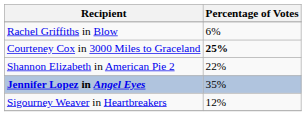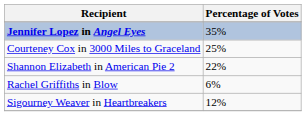 <table class="wikitable sortable plainrowheaders" align="centre">
 <tr>
 <th>Recipient</th>
 <th>Percentage of Votes</th>
 </tr>
 <tr>
 </tr>
-<tr>
-<td><a href='#'>Rachel Griffiths</a> in </em><a href='#'>Blow</a><em></td>
-<td>6%</td>
+<tr style="background:#B0C4DE;">
+<td><strong><a href='#'>Jennifer Lopez</a> in <em><a href='#'>Angel Eyes</a><strong><em></td>
+<td></strong>35%<strong></td>
 </tr>
 <tr>
 <td><a href='#'>Courteney Cox</a> in </em><a href='#'>3000 Miles to Graceland</a><em></td>
-<td><strong>25%</strong></td>
+<td>25%</td>
 </tr>
 <tr>
 <td><a href='#'>Shannon Elizabeth</a> in </em><a href='#'>American Pie 2</a><em></td>
 <td>22%</td>
 </tr>
-<tr style="background:#B0C4DE;">
-<td><strong><a href='#'>Jennifer Lopez</a> in <em><a href='#'>Angel Eyes</a><strong><em></td>
-<td></strong>35%<strong></td>
+<tr>
+<td><a href='#'>Rachel Griffiths</a> in </em><a href='#'>Blow</a><em></td>
+<td>6%</td>
 </tr>
 <tr>
 <td><a href='#'>Sigourney Weaver</a> in </em><a href='#'>Heartbreakers</a><em></td>
 <td>12%</td>
 </tr>
 <tr>
 </tr>
 </table>
